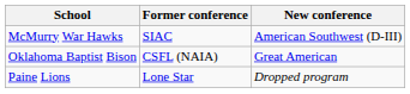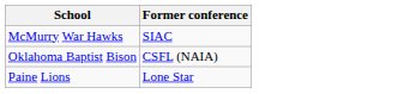 <table class="wikitable sortable">
 <tr>
 <th>School</th>
 <th>Former conference</th>
-<th>New conference</th>
 </tr>
 <tr>
 <td><a href='#'>McMurry</a> <a href='#'>War Hawks</a></td>
 <td><a href='#'>SIAC</a></td>
-<td><a href='#'>American Southwest</a> (D-III)</td>
 </tr>
 <tr>
 <td><a href='#'>Oklahoma Baptist</a> <a href='#'>Bison</a></td>
 <td><a href='#'>CSFL</a> (NAIA)</td>
-<td><a href='#'>Great American</a></td>
 </tr>
 <tr>
 <td><a href='#'>Paine</a> <a href='#'>Lions</a></td>
 <td><a href='#'>Lone Star</a></td>
-<td><em>Dropped program</em></td>
 </tr>
 </table>
